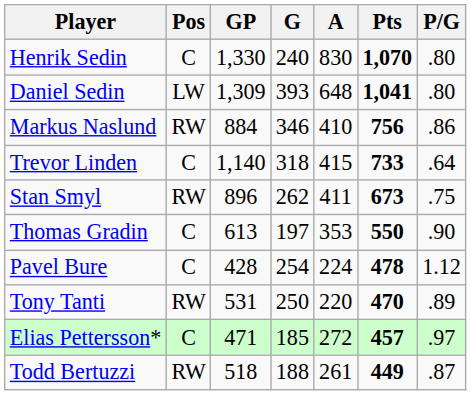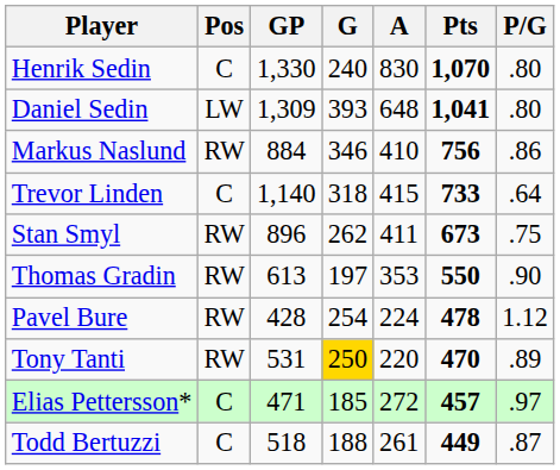 <table class="wikitable" style="text-align:center;">
 <tr>
 <th align="left">Player</th>
 <th>Pos</th>
 <th>GP</th>
 <th>G</th>
 <th>A</th>
 <th>Pts</th>
 <th>P/G</th>
 </tr>
 <tr>
 <td align="left"><a href='#'>Henrik Sedin</a></td>
 <td>C</td>
 <td>1,330</td>
 <td>240</td>
 <td>830</td>
 <td><strong>1,070</strong></td>
 <td>.80</td>
 </tr>
 <tr>
 <td align="left"><a href='#'>Daniel Sedin</a></td>
 <td>LW</td>
 <td>1,309</td>
 <td>393</td>
 <td>648</td>
 <td><strong>1,041</strong></td>
 <td>.80</td>
 </tr>
 <tr>
 <td align="left"><a href='#'>Markus Naslund</a></td>
 <td>RW</td>
 <td>884</td>
 <td>346</td>
 <td>410</td>
 <td><strong>756</strong></td>
 <td>.86</td>
 </tr>
 <tr>
 <td align="left"><a href='#'>Trevor Linden</a></td>
 <td>C</td>
 <td>1,140</td>
 <td>318</td>
 <td>415</td>
 <td><strong>733</strong></td>
 <td>.64</td>
 </tr>
 <tr>
 <td align="left"><a href='#'>Stan Smyl</a></td>
 <td>RW</td>
 <td>896</td>
 <td>262</td>
 <td>411</td>
 <td><strong>673</strong></td>
 <td>.75</td>
 </tr>
 <tr>
 <td align="left"><a href='#'>Thomas Gradin</a></td>
-<td>C</td>
+<td>RW</td>
 <td>613</td>
 <td>197</td>
 <td>353</td>
 <td><strong>550</strong></td>
 <td>.90</td>
 </tr>
 <tr>
 <td align="left"><a href='#'>Pavel Bure</a></td>
-<td>C</td>
+<td>RW</td>
 <td>428</td>
 <td>254</td>
 <td>224</td>
 <td><strong>478</strong></td>
 <td>1.12</td>
 </tr>
 <tr>
 <td align="left"><a href='#'>Tony Tanti</a></td>
 <td>RW</td>
 <td>531</td>
-<td>250</td>
+<td style="background: gold;">250</td>
 <td>220</td>
 <td><strong>470</strong></td>
 <td>.89</td>
 </tr>
 <tr style="background:#cfc;">
 <td align="left"><a href='#'>Elias Pettersson</a>*</td>
 <td>C</td>
 <td>471</td>
 <td>185</td>
 <td>272</td>
 <td><strong>457</strong></td>
 <td>.97</td>
 </tr>
 <tr>
 <td align="left"><a href='#'>Todd Bertuzzi</a></td>
-<td>RW</td>
+<td>C</td>
 <td>518</td>
 <td>188</td>
 <td>261</td>
 <td><strong>449</strong></td>
 <td>.87</td>
 </tr>
 </table>
